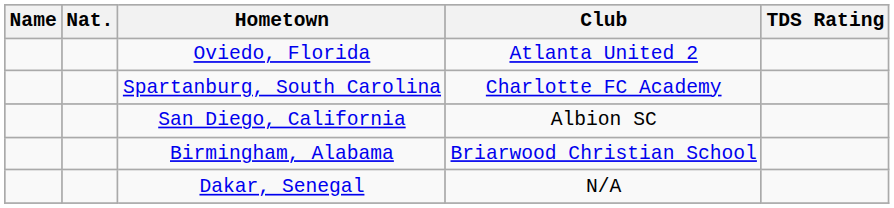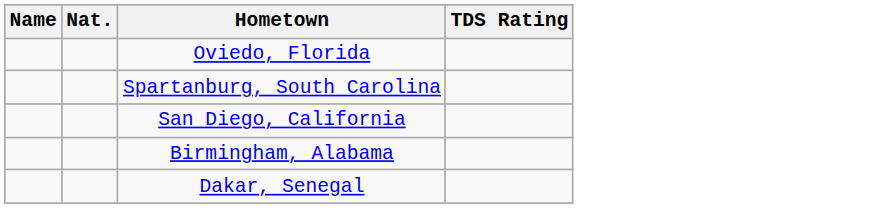 <table class="wikitable" style="font-size:90%; text-align: center;" border="1">
 <tr>
 <th>Name</th>
 <th>Nat.</th>
 <th>Hometown</th>
-<th>Club</th>
 <th>TDS Rating</th>
 </tr>
 <tr>
 <td></td>
 <td></td>
 <td><a href='#'>Oviedo, Florida</a></td>
-<td><a href='#'>Atlanta United 2</a></td>
 <td></td>
 </tr>
 <tr>
 <td></td>
 <td></td>
 <td><a href='#'>Spartanburg, South Carolina</a></td>
-<td><a href='#'>Charlotte FC Academy</a></td>
 <td></td>
 </tr>
 <tr>
 <td></td>
 <td></td>
 <td><a href='#'>San Diego, California</a></td>
-<td>Albion SC</td>
 <td></td>
 </tr>
 <tr>
 <td></td>
 <td></td>
 <td><a href='#'>Birmingham, Alabama</a></td>
-<td><a href='#'>Briarwood Christian School</a></td>
 <td></td>
 </tr>
 <tr>
 <td></td>
 <td></td>
 <td><a href='#'>Dakar, Senegal</a></td>
-<td>N/A</td>
 <td></td>
 </tr>
 </table>
